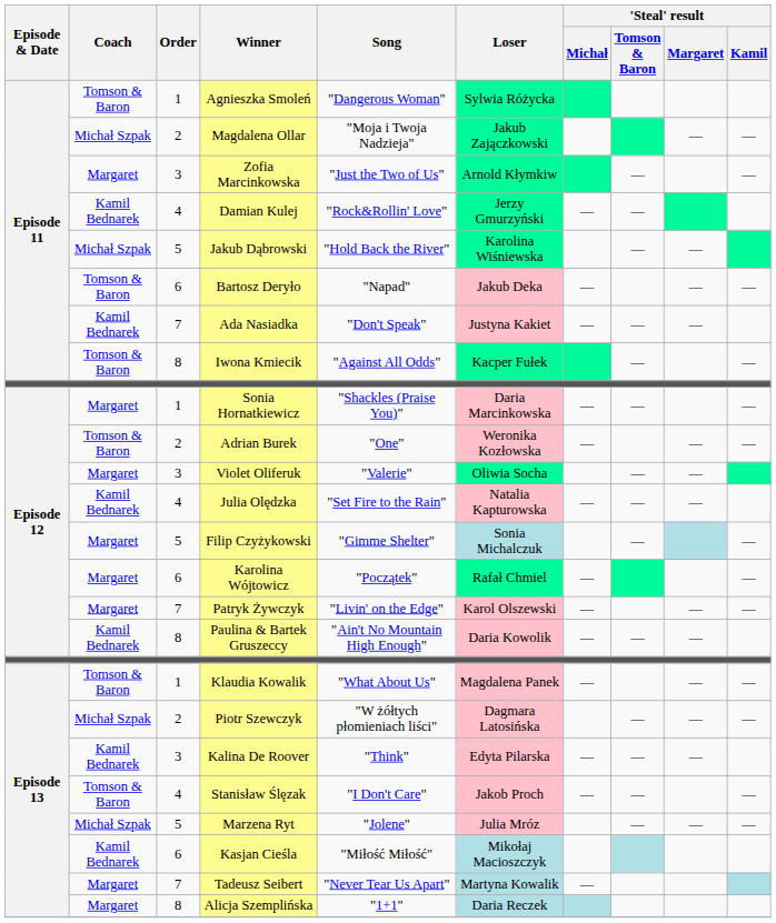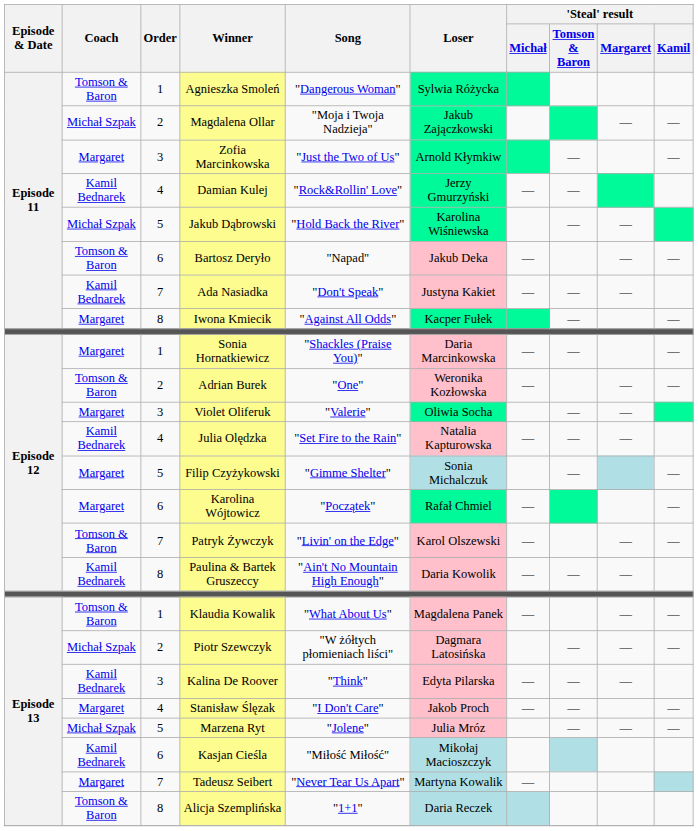 <table class="wikitable" style="text-align: center; width:100%;">
 <tr>
 <th rowspan="2" style="width:9%;">Episode & Date</th>
 <th rowspan="2" style="width:13%;">Coach</th>
 <th rowspan="2" style="width:05%;">Order</th>
 <th rowspan="2" style="width:17%;">Winner</th>
 <th rowspan="2" style="width:21%;">Song</th>
 <th rowspan="2" style="width:15%;">Loser</th>
 <th colspan="4" style="width:20%;">'Steal' result</th>
 </tr>
 <tr>
 <th style="width:05%;"><a href='#'>Michał</a></th>
 <th style="width:05%;"><a href='#'>Tomson & Baron</a></th>
 <th style="width:05%;"><a href='#'>Margaret</a></th>
 <th style="width:05%;"><a href='#'>Kamil</a></th>
 </tr>
 <tr>
 <th rowspan="8">Episode 11<br><small></small></th>
 <td><a href='#'>Tomson & Baron</a></td>
 <td>1</td>
 <td style="background:#fdfc8f;">Agnieszka Smoleń</td>
 <td>"<a href='#'>Dangerous Woman</a>"</td>
 <td style="background:#00fa9a;">Sylwia Różycka</td>
 <td style="background:#00fa9a;"><strong></strong></td>
 <td></td>
 <td><strong></strong></td>
 <td><strong></strong></td>
 </tr>
 <tr>
 <td><a href='#'>Michał Szpak</a></td>
 <td>2</td>
 <td style="background:#fdfc8f;">Magdalena Ollar</td>
 <td>"Moja i Twoja Nadzieja"</td>
 <td style="background:#00fa9a;">Jakub Zajączkowski</td>
 <td></td>
 <td style="background:#00fa9a;"><strong></strong></td>
 <td>—</td>
 <td>—</td>
 </tr>
 <tr>
 <td><a href='#'>Margaret</a></td>
 <td>3</td>
 <td style="background:#fdfc8f;">Zofia Marcinkowska</td>
 <td>"<a href='#'>Just the Two of Us</a>"</td>
 <td style="background:#00fa9a;">Arnold Kłymkiw</td>
 <td style="background:#00fa9a;"><strong></strong></td>
 <td>—</td>
 <td></td>
 <td>—</td>
 </tr>
 <tr>
 <td><a href='#'>Kamil Bednarek</a></td>
 <td>4</td>
 <td style="background:#fdfc8f;">Damian Kulej</td>
 <td>"<a href='#'>Rock&Rollin' Love</a>"</td>
 <td style="background:#00fa9a;">Jerzy Gmurzyński</td>
 <td>—</td>
 <td>—</td>
 <td style="background:#00fa9a;"><strong></strong></td>
 <td></td>
 </tr>
 <tr>
 <td><a href='#'>Michał Szpak</a></td>
 <td>5</td>
 <td style="background:#fdfc8f;">Jakub Dąbrowski</td>
 <td>"<a href='#'>Hold Back the River</a>"</td>
 <td style="background:#00fa9a;">Karolina Wiśniewska</td>
 <td></td>
 <td>—</td>
 <td>—</td>
 <td style="background:#00fa9a;"><strong></strong></td>
 </tr>
 <tr>
 <td><a href='#'>Tomson & Baron</a></td>
 <td>6</td>
 <td style="background:#fdfc8f;">Bartosz Deryło</td>
 <td>"Napad"</td>
 <td style="background:pink;">Jakub Deka</td>
 <td>—</td>
 <td></td>
 <td>—</td>
 <td>—</td>
 </tr>
 <tr>
 <td><a href='#'>Kamil Bednarek</a></td>
 <td>7</td>
 <td style="background:#fdfc8f;">Ada Nasiadka</td>
 <td>"<a href='#'>Don't Speak</a>"</td>
 <td style="background:pink;">Justyna Kakiet</td>
 <td>—</td>
 <td>—</td>
 <td>—</td>
 <td></td>
 </tr>
 <tr>
-<td><a href='#'>Tomson & Baron</a></td>
+<td><a href='#'>Margaret</a></td>
 <td>8</td>
 <td style="background:#fdfc8f;">Iwona Kmiecik</td>
 <td>"<a href='#'>Against All Odds</a>"</td>
 <td style="background:#00fa9a;">Kacper Fułek</td>
 <td style="background:#00fa9a;"><strong></strong></td>
 <td>—</td>
 <td></td>
 <td>—</td>
 </tr>
 <tr>
 <td colspan="10" style="background:#555;"></td>
 </tr>
 <tr>
 <th rowspan="8">Episode 12<br><small></small></th>
 <td><a href='#'>Margaret</a></td>
 <td>1</td>
 <td style="background:#fdfc8f;">Sonia Hornatkiewicz</td>
 <td>"<a href='#'>Shackles (Praise You)</a>"</td>
 <td style="background:pink;">Daria Marcinkowska</td>
 <td>—</td>
 <td>—</td>
 <td></td>
 <td>—</td>
 </tr>
 <tr>
 <td><a href='#'>Tomson & Baron</a></td>
 <td>2</td>
 <td style="background:#fdfc8f;">Adrian Burek</td>
 <td>"<a href='#'>One</a>"</td>
 <td style="background:pink;">Weronika Kozłowska</td>
 <td>—</td>
 <td></td>
 <td>—</td>
 <td>—</td>
 </tr>
 <tr>
 <td><a href='#'>Margaret</a></td>
 <td>3</td>
 <td style="background:#fdfc8f;">Violet Oliferuk</td>
 <td>"<a href='#'>Valerie</a>"</td>
 <td style="background:#00fa9a;">Oliwia Socha</td>
 <td></td>
 <td>—</td>
 <td>—</td>
 <td style="background:#00fa9a;"><strong></strong></td>
 </tr>
 <tr>
 <td><a href='#'>Kamil Bednarek</a></td>
 <td>4</td>
 <td style="background:#fdfc8f;">Julia Olędzka</td>
 <td>"<a href='#'>Set Fire to the Rain</a>"</td>
 <td style="background:pink;">Natalia Kapturowska</td>
 <td>—</td>
 <td>—</td>
 <td>—</td>
 <td></td>
 </tr>
 <tr>
 <td><a href='#'>Margaret</a></td>
 <td>5</td>
 <td style="background:#fdfc8f;">Filip Czyżykowski</td>
 <td>"<a href='#'>Gimme Shelter</a>"</td>
 <td style="background:#b0e0e6;">Sonia Michalczuk</td>
 <td></td>
 <td>—</td>
 <td style="background:#b0e0e6;"><strong></strong></td>
 <td>—</td>
 </tr>
 <tr>
 <td><a href='#'>Margaret</a></td>
 <td>6</td>
 <td style="background:#fdfc8f;">Karolina Wójtowicz</td>
 <td>"<a href='#'>Początek</a>"</td>
 <td style="background:#00fa9a;">Rafał Chmiel</td>
 <td>—</td>
 <td style="background:#00fa9a;"><strong></strong></td>
 <td></td>
 <td>—</td>
 </tr>
 <tr>
-<td><a href='#'>Margaret</a></td>
+<td><a href='#'>Tomson & Baron</a></td>
 <td>7</td>
 <td style="background:#fdfc8f;">Patryk Żywczyk</td>
 <td>"<a href='#'>Livin' on the Edge</a>"</td>
 <td style="background:pink;">Karol Olszewski</td>
 <td>—</td>
 <td></td>
 <td>—</td>
 <td>—</td>
 </tr>
 <tr>
 <td><a href='#'>Kamil Bednarek</a></td>
 <td>8</td>
 <td style="background:#fdfc8f;">Paulina & Bartek Gruszeccy</td>
 <td>"<a href='#'>Ain't No Mountain High Enough</a>"</td>
 <td style="background:pink;">Daria Kowolik</td>
 <td>—</td>
 <td>—</td>
 <td>—</td>
 <td></td>
 </tr>
 <tr>
 <td colspan="10" style="background:#555;"></td>
 </tr>
 <tr>
 <th rowspan="8">Episode 13<br><small></small></th>
 <td><a href='#'>Tomson & Baron</a></td>
 <td>1</td>
 <td style="background:#fdfc8f;">Klaudia Kowalik</td>
 <td>"<a href='#'>What About Us</a>"</td>
 <td style="background:pink;">Magdalena Panek</td>
 <td>—</td>
 <td></td>
 <td>—</td>
 <td>—</td>
 </tr>
 <tr>
 <td><a href='#'>Michał Szpak</a></td>
 <td>2</td>
 <td style="background:#fdfc8f;">Piotr Szewczyk</td>
 <td>"W żółtych płomieniach liści"</td>
 <td style="background:pink;">Dagmara Latosińska</td>
 <td></td>
 <td>—</td>
 <td>—</td>
 <td>—</td>
 </tr>
 <tr>
 <td><a href='#'>Kamil Bednarek</a></td>
 <td>3</td>
 <td style="background:#fdfc8f;">Kalina De Roover</td>
 <td>"<a href='#'>Think</a>"</td>
 <td style="background:pink;">Edyta Pilarska</td>
 <td>—</td>
 <td>—</td>
 <td>—</td>
 <td></td>
 </tr>
 <tr>
-<td><a href='#'>Tomson & Baron</a></td>
+<td><a href='#'>Margaret</a></td>
 <td>4</td>
 <td style="background:#fdfc8f;">Stanisław Ślęzak</td>
 <td>"<a href='#'>I Don't Care</a>"</td>
 <td style="background:pink;">Jakob Proch</td>
 <td>—</td>
 <td>—</td>
 <td></td>
 <td>—</td>
 </tr>
 <tr>
 <td><a href='#'>Michał Szpak</a></td>
 <td>5</td>
 <td style="background:#fdfc8f;">Marzena Ryt</td>
 <td>"<a href='#'>Jolene</a>"</td>
 <td style="background:pink;">Julia Mróz</td>
 <td></td>
 <td>—</td>
 <td>—</td>
 <td>—</td>
 </tr>
 <tr>
 <td><a href='#'>Kamil Bednarek</a></td>
 <td>6</td>
 <td style="background:#fdfc8f;">Kasjan Cieśla</td>
 <td>"Miłość Miłość"</td>
 <td style="background:#b0e0e6;">Mikołaj Macioszczyk</td>
 <td><strong></strong></td>
 <td style="background:#b0e0e6;"><strong></strong></td>
 <td><strong></strong></td>
 <td></td>
 </tr>
 <tr>
 <td><a href='#'>Margaret</a></td>
 <td>7</td>
 <td style="background:#fdfc8f;">Tadeusz Seibert</td>
 <td>"<a href='#'>Never Tear Us Apart</a>"</td>
 <td style="background:#b0e0e6;">Martyna Kowalik</td>
 <td>—</td>
 <td><strong></strong></td>
 <td></td>
 <td style="background:#b0e0e6;"><strong></strong></td>
 </tr>
 <tr>
-<td><a href='#'>Margaret</a></td>
+<td><a href='#'>Tomson & Baron</a></td>
 <td>8</td>
 <td style="background:#fdfc8f;">Alicja Szemplińska</td>
 <td>"<a href='#'>1+1</a>"</td>
 <td style="background:#b0e0e6;">Daria Reczek</td>
 <td style="background:#b0e0e6;"><strong></strong></td>
 <td></td>
 <td><strong></strong></td>
 <td><strong></strong></td>
 </tr>
 <tr>
 </tr>
 </table>
